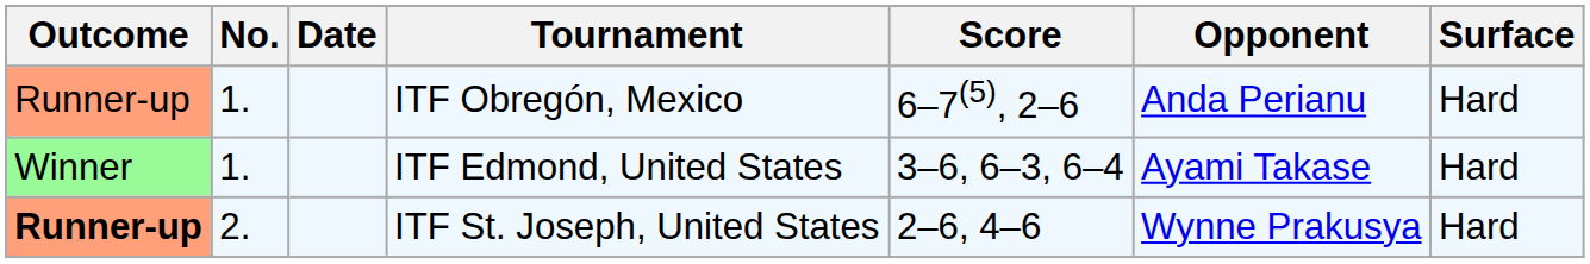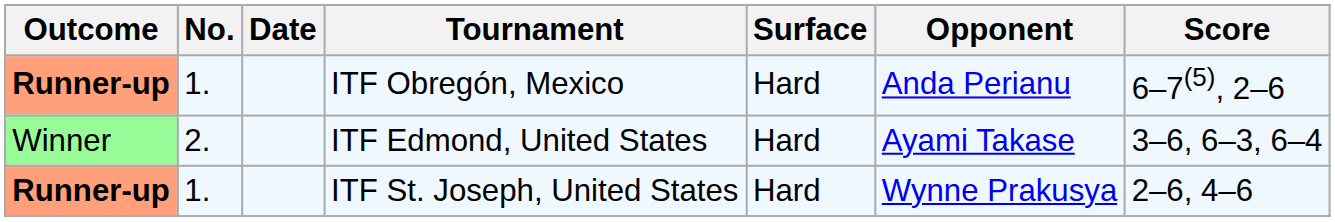 <table class="sortable wikitable" style=font-size:97%>
 <tr>
 <th>Outcome</th>
 <th>No.</th>
 <th>Date</th>
 <th>Tournament</th>
+<th>Surface</th>
+<th>Opponent</th>
 <th>Score</th>
-<th>Opponent</th>
-<th>Surface</th>
 </tr>
 <tr style="background:#f0f8ff;">
-<td style="background:#ffa07a;">Runner-up</td>
+<td style="background:#ffa07a;"><strong>Runner-up</strong></td>
 <td>1.</td>
 <td></td>
 <td>ITF Obregón, Mexico</td>
+<td>Hard</td>
+<td> <a href='#'>Anda Perianu</a></td>
 <td>6–7<sup>(5)</sup>, 2–6</td>
-<td> <a href='#'>Anda Perianu</a></td>
-<td>Hard</td>
 </tr>
 <tr style="background:#f0f8ff;">
 <td bgcolor="98FB98">Winner</td>
-<td>1.</td>
+<td>2.</td>
 <td></td>
 <td>ITF Edmond, United States</td>
+<td>Hard</td>
+<td> <a href='#'>Ayami Takase</a></td>
 <td>3–6, 6–3, 6–4</td>
-<td> <a href='#'>Ayami Takase</a></td>
-<td>Hard</td>
 </tr>
 <tr style="background:#f0f8ff;">
 <td style="background:#ffa07a;"><strong>Runner-up</strong></td>
-<td>2.</td>
+<td>1.</td>
 <td></td>
 <td>ITF St. Joseph, United States</td>
+<td>Hard</td>
+<td> <a href='#'>Wynne Prakusya</a></td>
 <td>2–6, 4–6</td>
-<td> <a href='#'>Wynne Prakusya</a></td>
-<td>Hard</td>
 </tr>
 </table>
